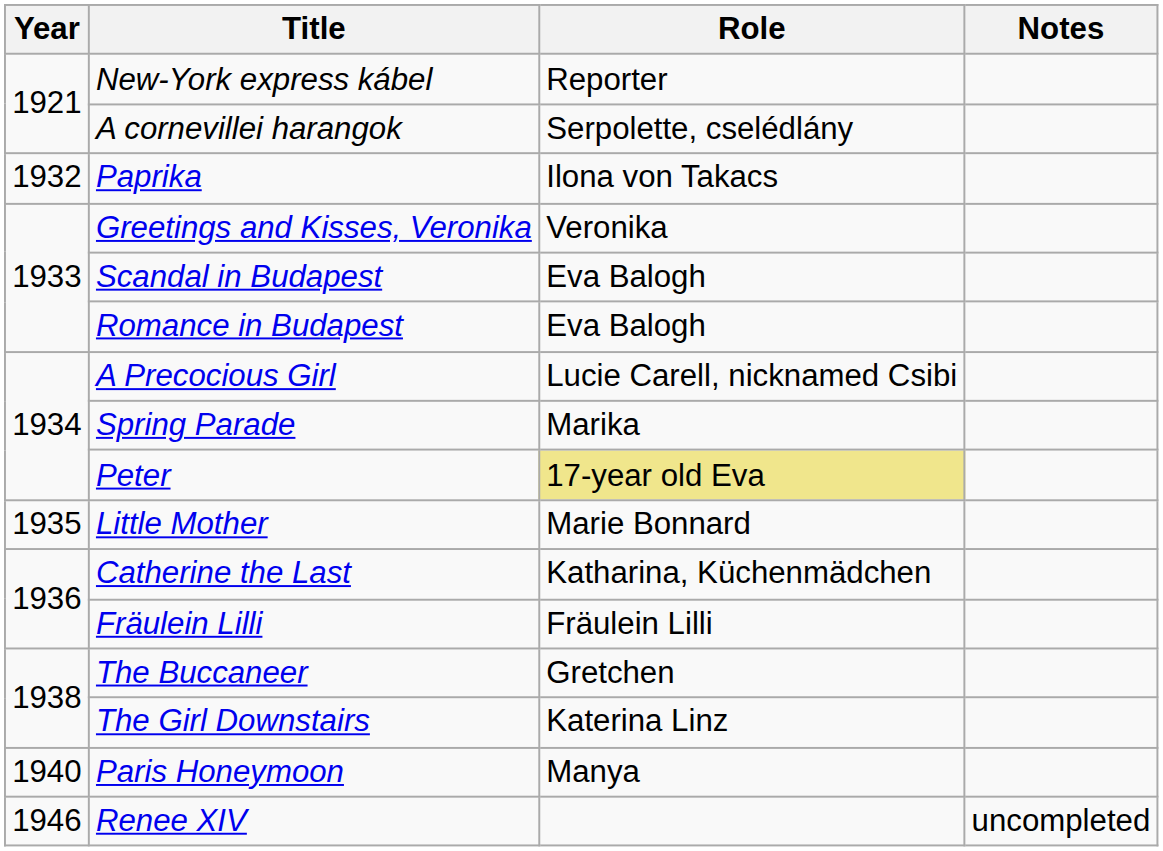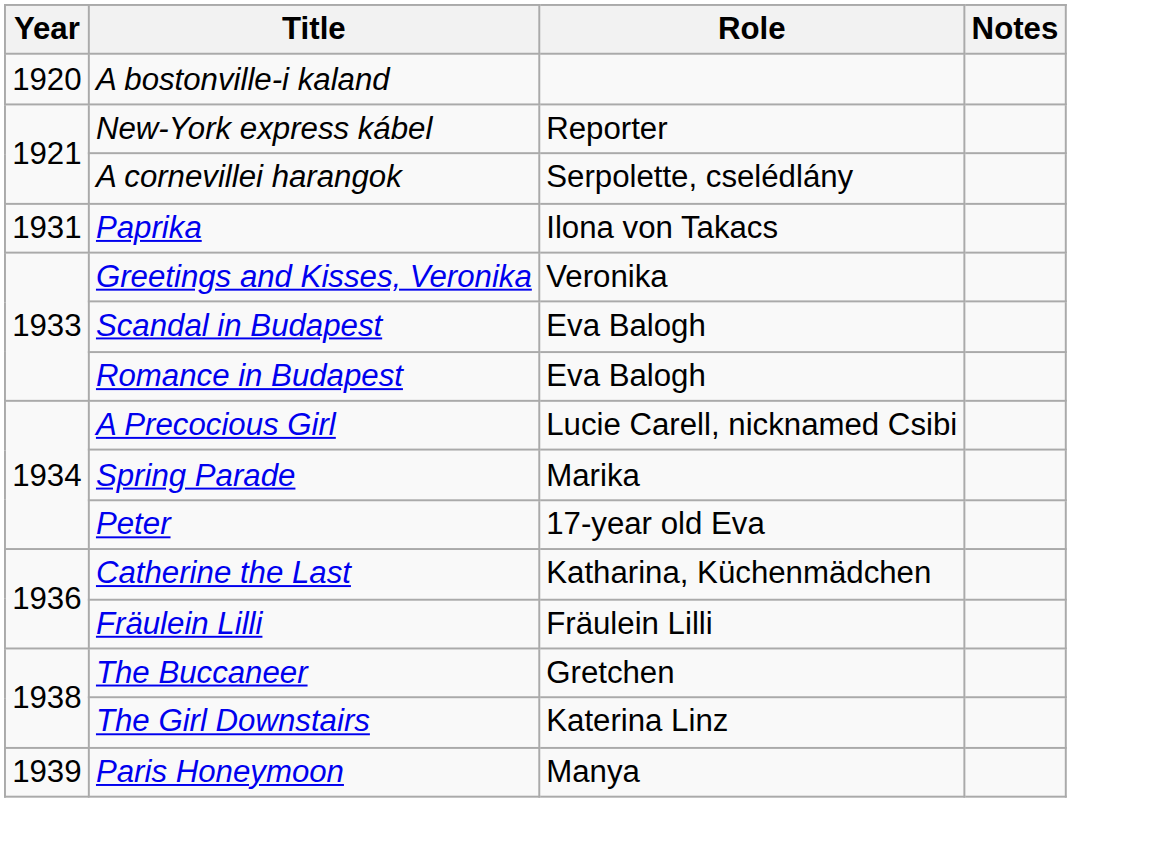 <table class="wikitable">
 <tr>
 <th>Year</th>
 <th>Title</th>
 <th>Role</th>
 <th>Notes</th>
+</tr>
+<tr>
+<td>1920</td>
+<td><em>A bostonville-i kaland</em></td>
+<td></td>
+<td></td>
 </tr>
 <tr>
 <td rowspan=2>1921</td>
 <td><em>New-York express kábel</em></td>
 <td>Reporter</td>
 <td></td>
 </tr>
 <tr>
 <td><em>A cornevillei harangok</em></td>
 <td>Serpolette, cselédlány</td>
 <td></td>
 </tr>
 <tr>
-<td>1932</td>
+<td>1931</td>
 <td><em><a href='#'>Paprika</a></em></td>
 <td>Ilona von Takacs</td>
 <td></td>
 </tr>
 <tr>
 <td rowspan=3>1933</td>
 <td><em><a href='#'>Greetings and Kisses, Veronika</a></em></td>
 <td>Veronika</td>
 <td></td>
 </tr>
 <tr>
 <td><em><a href='#'>Scandal in Budapest</a></em></td>
 <td>Eva Balogh</td>
 <td></td>
 </tr>
 <tr>
 <td><em><a href='#'>Romance in Budapest</a></em></td>
 <td>Eva Balogh</td>
 <td></td>
 </tr>
 <tr>
 <td rowspan=3>1934</td>
 <td><em><a href='#'>A Precocious Girl</a></em></td>
 <td>Lucie Carell, nicknamed Csibi</td>
 <td></td>
 </tr>
 <tr>
 <td><em><a href='#'>Spring Parade</a></em></td>
 <td>Marika</td>
 <td></td>
 </tr>
 <tr>
 <td><em><a href='#'>Peter</a></em></td>
-<td style="background: khaki;">17-year old Eva</td>
-<td></td>
-</tr>
-<tr>
-<td>1935</td>
-<td><em><a href='#'>Little Mother</a></em></td>
-<td>Marie Bonnard</td>
+<td>17-year old Eva</td>
 <td></td>
 </tr>
 <tr>
 <td rowspan=2>1936</td>
 <td><em><a href='#'>Catherine the Last</a></em></td>
 <td>Katharina, Küchenmädchen</td>
 <td></td>
 </tr>
 <tr>
 <td><em><a href='#'>Fräulein Lilli</a></em></td>
 <td>Fräulein Lilli</td>
 <td></td>
 </tr>
 <tr>
 <td rowspan=2>1938</td>
 <td><em><a href='#'>The Buccaneer</a></em></td>
 <td>Gretchen</td>
 <td></td>
 </tr>
 <tr>
 <td><em><a href='#'>The Girl Downstairs</a></em></td>
 <td>Katerina Linz</td>
 <td></td>
 </tr>
 <tr>
-<td>1940</td>
+<td>1939</td>
 <td><em><a href='#'>Paris Honeymoon</a></em></td>
 <td>Manya</td>
 <td></td>
 </tr>
-<tr>
-<td>1946</td>
-<td><em><a href='#'>Renee XIV</a></em></td>
-<td></td>
-<td>uncompleted</td>
-</tr>
 </table>
